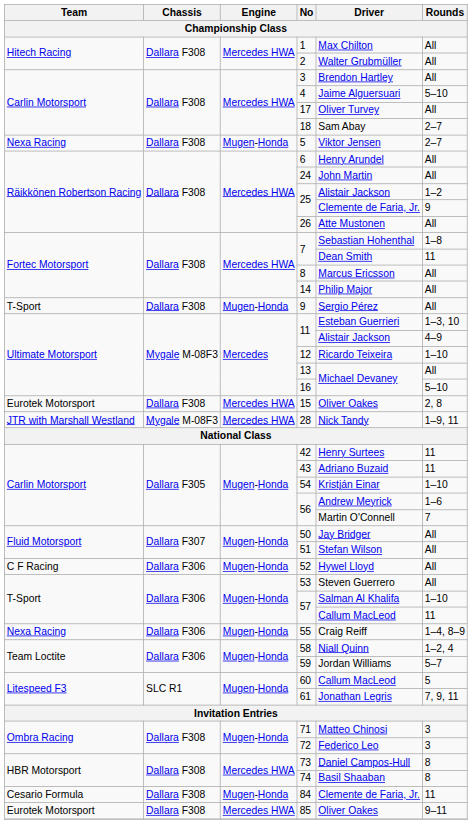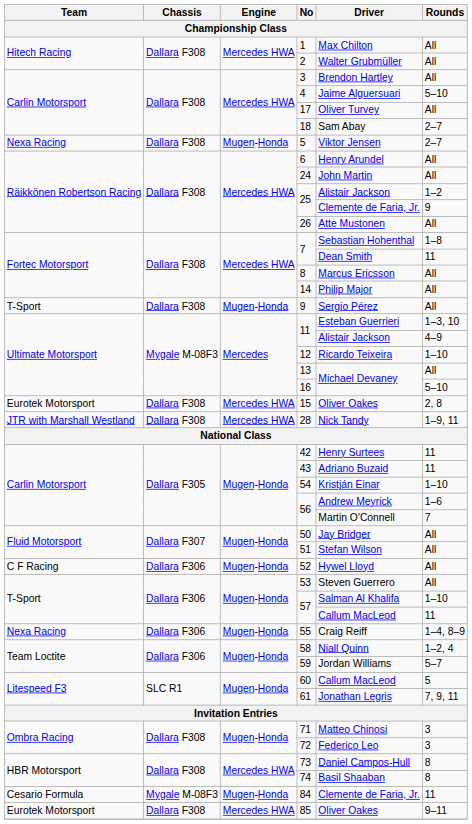 <table class="wikitable" style="font-size: 85%;">
 <tr>
 <th>Team</th>
 <th>Chassis</th>
 <th>Engine</th>
 <th>No</th>
 <th>Driver</th>
 <th>Rounds</th>
 </tr>
 <tr>
 <th colspan=6>Championship Class</th>
 </tr>
 <tr>
 <td rowspan=2>  <a href='#'>Hitech Racing</a></td>
 <td rowspan=2><a href='#'>Dallara</a> F308</td>
 <td rowspan=2><a href='#'>Mercedes HWA</a></td>
 <td>1</td>
 <td> <a href='#'>Max Chilton</a></td>
 <td>All</td>
 </tr>
 <tr>
 <td>2</td>
 <td> <a href='#'>Walter Grubmüller</a></td>
 <td>All</td>
 </tr>
 <tr>
 <td rowspan=4>  <a href='#'>Carlin Motorsport</a></td>
 <td rowspan=4><a href='#'>Dallara</a> F308</td>
 <td rowspan=4><a href='#'>Mercedes HWA</a></td>
 <td>3</td>
 <td> <a href='#'>Brendon Hartley</a></td>
 <td>All</td>
 </tr>
 <tr>
 <td>4</td>
 <td> <a href='#'>Jaime Alguersuari</a></td>
 <td>5–10</td>
 </tr>
 <tr>
 <td>17</td>
 <td> <a href='#'>Oliver Turvey</a></td>
 <td>All</td>
 </tr>
 <tr>
 <td>18</td>
 <td> Sam Abay</td>
 <td>2–7</td>
 </tr>
 <tr>
 <td> <a href='#'>Nexa Racing</a></td>
 <td><a href='#'>Dallara</a> F308</td>
 <td><a href='#'>Mugen</a>-<a href='#'>Honda</a></td>
 <td>5</td>
 <td> <a href='#'>Viktor Jensen</a></td>
 <td>2–7</td>
 </tr>
 <tr>
 <td rowspan=5 nowrap> <a href='#'>Räikkönen Robertson Racing</a></td>
 <td rowspan=5><a href='#'>Dallara</a> F308</td>
 <td rowspan=5><a href='#'>Mercedes HWA</a></td>
 <td>6</td>
 <td> <a href='#'>Henry Arundel</a></td>
 <td>All</td>
 </tr>
 <tr>
 <td>24</td>
 <td> <a href='#'>John Martin</a></td>
 <td>All</td>
 </tr>
 <tr>
 <td rowspan=2>25</td>
 <td> <a href='#'>Alistair Jackson</a></td>
 <td>1–2</td>
 </tr>
 <tr>
 <td nowrap> <a href='#'>Clemente de Faria, Jr.</a></td>
 <td>9</td>
 </tr>
 <tr>
 <td>26</td>
 <td> <a href='#'>Atte Mustonen</a></td>
 <td>All</td>
 </tr>
 <tr>
 <td rowspan=4> <a href='#'>Fortec Motorsport</a></td>
 <td rowspan=4><a href='#'>Dallara</a> F308</td>
 <td rowspan=4><a href='#'>Mercedes HWA</a></td>
 <td rowspan=2>7</td>
 <td> <a href='#'>Sebastian Hohenthal</a></td>
 <td>1–8</td>
 </tr>
 <tr>
 <td> <a href='#'>Dean Smith</a></td>
 <td>11</td>
 </tr>
 <tr>
 <td>8</td>
 <td> <a href='#'>Marcus Ericsson</a></td>
 <td>All</td>
 </tr>
 <tr>
 <td>14</td>
 <td> <a href='#'>Philip Major</a></td>
 <td>All</td>
 </tr>
 <tr>
 <td> T-Sport</td>
 <td><a href='#'>Dallara</a> F308</td>
 <td><a href='#'>Mugen</a>-<a href='#'>Honda</a></td>
 <td>9</td>
 <td> <a href='#'>Sergio Pérez</a></td>
 <td>All</td>
 </tr>
 <tr>
 <td rowspan=5> <a href='#'>Ultimate Motorsport</a></td>
 <td rowspan=5 nowrap><a href='#'>Mygale</a> M-08F3</td>
 <td rowspan=5><a href='#'>Mercedes</a></td>
 <td rowspan=2>11</td>
 <td> <a href='#'>Esteban Guerrieri</a></td>
 <td>1–3, 10</td>
 </tr>
 <tr>
 <td> <a href='#'>Alistair Jackson</a></td>
 <td>4–9</td>
 </tr>
 <tr>
 <td>12</td>
 <td> <a href='#'>Ricardo Teixeira</a></td>
 <td>1–10</td>
 </tr>
 <tr>
 <td>13</td>
 <td rowspan=2> <a href='#'>Michael Devaney</a></td>
 <td>All</td>
 </tr>
 <tr>
 <td>16</td>
 <td>5–10</td>
 </tr>
 <tr>
 <td> Eurotek Motorsport</td>
 <td><a href='#'>Dallara</a> F308</td>
 <td><a href='#'>Mercedes HWA</a></td>
 <td>15</td>
 <td> <a href='#'>Oliver Oakes</a></td>
 <td>2, 8</td>
 </tr>
 <tr>
 <td> <a href='#'>JTR with Marshall Westland</a></td>
-<td><a href='#'>Mygale</a> M-08F3</td>
+<td><a href='#'>Dallara</a> F308</td>
 <td><a href='#'>Mercedes HWA</a></td>
 <td>28</td>
 <td> <a href='#'>Nick Tandy</a></td>
 <td>1–9, 11</td>
 </tr>
 <tr>
 <th colspan=6>National Class</th>
 </tr>
 <tr>
 <td rowspan=5>  <a href='#'>Carlin Motorsport</a></td>
 <td rowspan=5><a href='#'>Dallara</a> F305</td>
 <td rowspan=5><a href='#'>Mugen</a>-<a href='#'>Honda</a></td>
 <td>42</td>
 <td> <a href='#'>Henry Surtees</a></td>
 <td>11</td>
 </tr>
 <tr>
 <td>43</td>
 <td> <a href='#'>Adriano Buzaid</a></td>
 <td>11</td>
 </tr>
 <tr>
 <td>54</td>
 <td> <a href='#'>Kristján Einar</a></td>
 <td>1–10</td>
 </tr>
 <tr>
 <td rowspan=2>56</td>
 <td> <a href='#'>Andrew Meyrick</a></td>
 <td>1–6</td>
 </tr>
 <tr>
 <td> Martin O'Connell</td>
 <td>7</td>
 </tr>
 <tr>
 <td rowspan=2> <a href='#'>Fluid Motorsport</a></td>
 <td rowspan=2><a href='#'>Dallara</a> F307</td>
 <td rowspan=2><a href='#'>Mugen</a>-<a href='#'>Honda</a></td>
 <td>50</td>
 <td> <a href='#'>Jay Bridger</a></td>
 <td>All</td>
 </tr>
 <tr>
 <td>51</td>
 <td> <a href='#'>Stefan Wilson</a></td>
 <td>All</td>
 </tr>
 <tr>
 <td> C F Racing</td>
 <td><a href='#'>Dallara</a> F306</td>
 <td><a href='#'>Mugen</a>-<a href='#'>Honda</a></td>
 <td>52</td>
 <td> <a href='#'>Hywel Lloyd</a></td>
 <td>All</td>
 </tr>
 <tr>
 <td rowspan=3> T-Sport</td>
 <td rowspan=3><a href='#'>Dallara</a> F306</td>
 <td rowspan=3><a href='#'>Mugen</a>-<a href='#'>Honda</a></td>
 <td>53</td>
 <td> Steven Guerrero</td>
 <td>All</td>
 </tr>
 <tr>
 <td rowspan=2>57</td>
 <td> <a href='#'>Salman Al Khalifa</a></td>
 <td>1–10</td>
 </tr>
 <tr>
 <td> <a href='#'>Callum MacLeod</a></td>
 <td>11</td>
 </tr>
 <tr>
 <td> <a href='#'>Nexa Racing</a></td>
 <td><a href='#'>Dallara</a> F306</td>
 <td><a href='#'>Mugen</a>-<a href='#'>Honda</a></td>
 <td>55</td>
 <td> Craig Reiff</td>
 <td>1–4, 8–9</td>
 </tr>
 <tr>
 <td rowspan=2> Team Loctite</td>
 <td rowspan=2><a href='#'>Dallara</a> F306</td>
 <td rowspan=2><a href='#'>Mugen</a>-<a href='#'>Honda</a></td>
 <td>58</td>
 <td> <a href='#'>Niall Quinn</a></td>
 <td>1–2, 4</td>
 </tr>
 <tr>
 <td>59</td>
 <td> Jordan Williams</td>
 <td>5–7</td>
 </tr>
 <tr>
 <td rowspan=2> <a href='#'>Litespeed F3</a></td>
 <td rowspan=2>SLC R1</td>
 <td rowspan=2><a href='#'>Mugen</a>-<a href='#'>Honda</a></td>
 <td>60</td>
 <td> <a href='#'>Callum MacLeod</a></td>
 <td>5</td>
 </tr>
 <tr>
 <td>61</td>
 <td> <a href='#'>Jonathan Legris</a></td>
 <td>7, 9, 11</td>
 </tr>
 <tr>
 <th colspan=6>Invitation Entries</th>
 </tr>
 <tr>
 <td rowspan=2> <a href='#'>Ombra Racing</a></td>
 <td rowspan=2><a href='#'>Dallara</a> F308</td>
 <td rowspan=2><a href='#'>Mugen</a>-<a href='#'>Honda</a></td>
 <td>71</td>
 <td> <a href='#'>Matteo Chinosi</a></td>
 <td>3</td>
 </tr>
 <tr>
 <td>72</td>
 <td> <a href='#'>Federico Leo</a></td>
 <td>3</td>
 </tr>
 <tr>
 <td rowspan=2> HBR Motorsport</td>
 <td rowspan=2><a href='#'>Dallara</a> F308</td>
 <td rowspan=2><a href='#'>Mercedes HWA</a></td>
 <td>73</td>
 <td> <a href='#'>Daniel Campos-Hull</a></td>
 <td>8</td>
 </tr>
 <tr>
 <td>74</td>
 <td> <a href='#'>Basil Shaaban</a></td>
 <td>8</td>
 </tr>
 <tr>
 <td> Cesario Formula</td>
-<td><a href='#'>Dallara</a> F308</td>
+<td><a href='#'>Mygale</a> M-08F3</td>
 <td><a href='#'>Mugen</a>-<a href='#'>Honda</a></td>
 <td>84</td>
 <td> <a href='#'>Clemente de Faria, Jr.</a></td>
 <td>11</td>
 </tr>
 <tr>
 <td> Eurotek Motorsport</td>
 <td><a href='#'>Dallara</a> F308</td>
 <td><a href='#'>Mercedes HWA</a></td>
 <td>85</td>
 <td> <a href='#'>Oliver Oakes</a></td>
 <td>9–11</td>
 </tr>
 <tr>
 </tr>
 </table>
